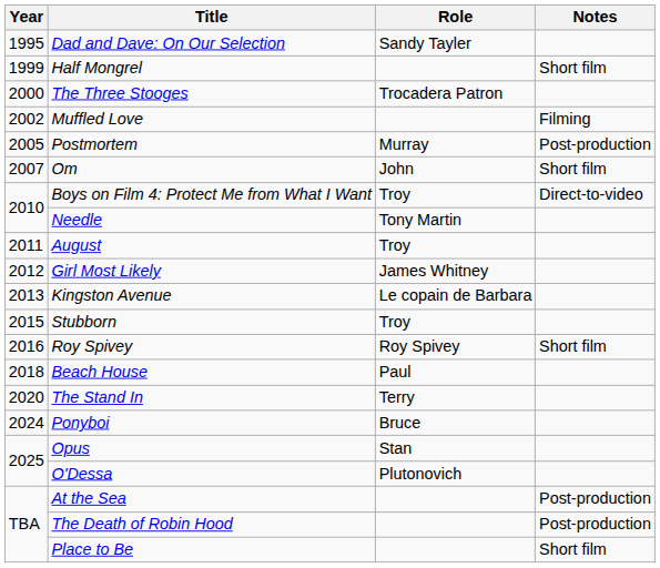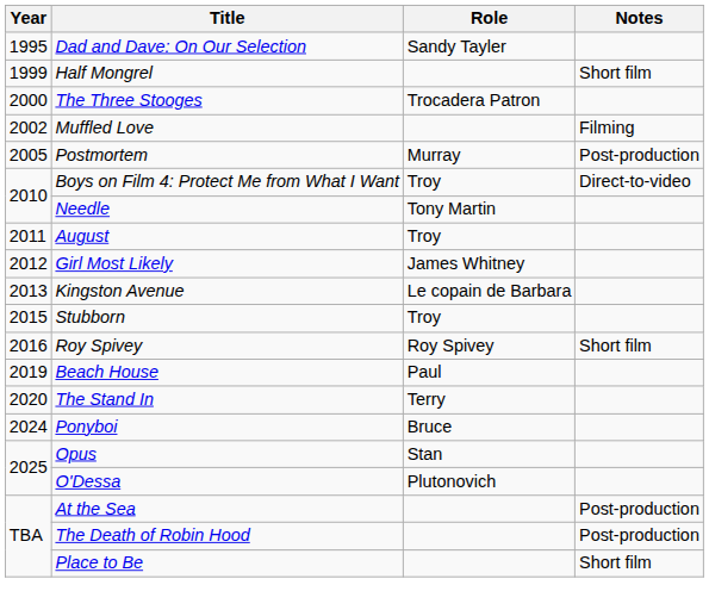 <table class="wikitable sortable">
 <tr>
 <th>Year</th>
 <th>Title</th>
 <th>Role</th>
 <th class="unsortable">Notes</th>
 </tr>
 <tr>
 <td>1995</td>
 <td><em><a href='#'>Dad and Dave: On Our Selection</a></em></td>
 <td>Sandy Tayler</td>
 <td></td>
 </tr>
 <tr>
 <td>1999</td>
 <td><em>Half Mongrel</em></td>
 <td></td>
 <td>Short film</td>
 </tr>
 <tr>
 <td>2000</td>
 <td><em><a href='#'>The Three Stooges</a></em></td>
 <td>Trocadera Patron</td>
 <td></td>
 </tr>
 <tr>
 <td>2002</td>
 <td><em>Muffled Love</em></td>
 <td></td>
 <td>Filming</td>
 </tr>
 <tr>
 <td>2005</td>
 <td><em>Postmortem</em></td>
 <td>Murray</td>
 <td>Post-production</td>
-</tr>
-<tr>
-<td>2007</td>
-<td><em>Om</em></td>
-<td>John</td>
-<td>Short film</td>
 </tr>
 <tr>
 <td rowspan="2">2010</td>
 <td><em>Boys on Film 4: Protect Me from What I Want</em></td>
 <td>Troy</td>
 <td>Direct-to-video</td>
 </tr>
 <tr>
 <td><em><a href='#'>Needle</a></em></td>
 <td>Tony Martin</td>
 <td></td>
 </tr>
 <tr>
 <td>2011</td>
 <td><em><a href='#'>August</a></em></td>
 <td>Troy</td>
 <td></td>
 </tr>
 <tr>
 <td>2012</td>
 <td><em><a href='#'>Girl Most Likely</a></em></td>
 <td>James Whitney</td>
 <td></td>
 </tr>
 <tr>
 <td>2013</td>
 <td><em>Kingston Avenue</em></td>
 <td>Le copain de Barbara</td>
 <td></td>
 </tr>
 <tr>
 <td>2015</td>
 <td><em>Stubborn</em></td>
 <td>Troy</td>
 <td></td>
 </tr>
 <tr>
 <td>2016</td>
 <td><em>Roy Spivey</em></td>
 <td>Roy Spivey</td>
 <td>Short film</td>
 </tr>
 <tr>
-<td>2018</td>
+<td>2019</td>
 <td><em><a href='#'>Beach House</a></em></td>
 <td>Paul</td>
 <td></td>
 </tr>
 <tr>
 <td>2020</td>
 <td><em><a href='#'>The Stand In</a></em></td>
 <td>Terry</td>
 <td></td>
 </tr>
 <tr>
 <td>2024</td>
 <td><em><a href='#'>Ponyboi</a></em></td>
 <td>Bruce</td>
 <td></td>
 </tr>
 <tr>
 <td rowspan="2">2025</td>
 <td><em><a href='#'>Opus</a></em></td>
 <td>Stan</td>
 <td></td>
 </tr>
 <tr>
 <td><em><a href='#'>O'Dessa</a></em></td>
 <td>Plutonovich</td>
 <td></td>
 </tr>
 <tr>
 <td rowspan="3">TBA</td>
 <td><em><a href='#'>At the Sea</a></em></td>
 <td></td>
 <td>Post-production</td>
 </tr>
 <tr>
 <td><em><a href='#'>The Death of Robin Hood</a></em></td>
 <td></td>
 <td>Post-production</td>
 </tr>
 <tr>
 <td><em><a href='#'>Place to Be</a></em></td>
 <td></td>
 <td>Short film</td>
 </tr>
 </table>
